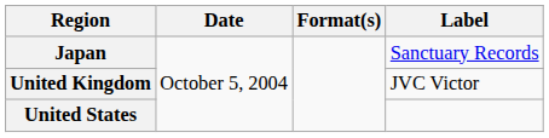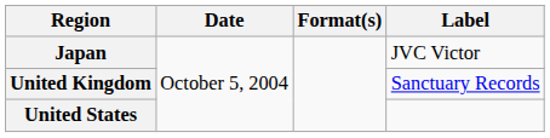 <table class="wikitable plainrowheaders">
 <tr>
 <th scope="col">Region</th>
 <th scope="col">Date</th>
 <th scope="col">Format(s)</th>
 <th scope="col">Label</th>
 </tr>
 <tr>
 <th scope="row">Japan</th>
 <td rowspan="3">October 5, 2004</td>
 <td rowspan="3"></td>
-<td><a href='#'>Sanctuary Records</a></td>
+<td>JVC Victor</td>
 </tr>
 <tr>
 <th scope="row">United Kingdom</th>
-<td>JVC Victor</td>
+<td><a href='#'>Sanctuary Records</a></td>
 </tr>
 <tr>
 <th scope="row">United States</th>
 <td></td>
 </tr>
 </table>
